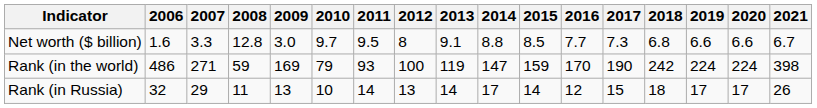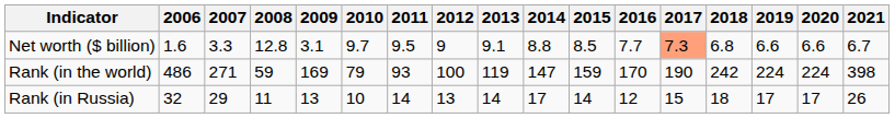 <table class="wikitable">
 <tr>
 <th>Indicator</th>
 <th>2006</th>
 <th>2007</th>
 <th>2008</th>
 <th>2009</th>
 <th>2010</th>
 <th>2011</th>
 <th>2012</th>
 <th>2013</th>
 <th>2014</th>
 <th>2015</th>
 <th>2016</th>
 <th>2017</th>
 <th>2018</th>
 <th>2019</th>
 <th>2020</th>
 <th>2021</th>
 </tr>
 <tr>
 <td>Net worth ($ billion)</td>
 <td>1.6</td>
 <td>3.3</td>
 <td>12.8</td>
-<td>3.0</td>
+<td>3.1</td>
 <td>9.7</td>
 <td>9.5</td>
-<td>8</td>
+<td>9</td>
 <td>9.1</td>
 <td>8.8</td>
 <td>8.5</td>
 <td>7.7</td>
-<td>7.3</td>
+<td style="background: lightsalmon;">7.3</td>
 <td>6.8</td>
 <td>6.6</td>
 <td>6.6</td>
 <td>6.7</td>
 </tr>
 <tr>
 <td>Rank (in the world)</td>
 <td>486</td>
 <td>271</td>
 <td>59</td>
 <td>169</td>
 <td>79</td>
 <td>93</td>
 <td>100</td>
 <td>119</td>
 <td>147</td>
 <td>159</td>
 <td>170</td>
 <td>190</td>
 <td>242</td>
 <td>224</td>
 <td>224</td>
 <td>398</td>
 </tr>
 <tr>
 <td>Rank (in Russia)</td>
 <td>32</td>
 <td>29</td>
 <td>11</td>
 <td>13</td>
 <td>10</td>
 <td>14</td>
 <td>13</td>
 <td>14</td>
 <td>17</td>
 <td>14</td>
 <td>12</td>
 <td>15</td>
 <td>18</td>
 <td>17</td>
 <td>17</td>
 <td>26</td>
 </tr>
 </table>
